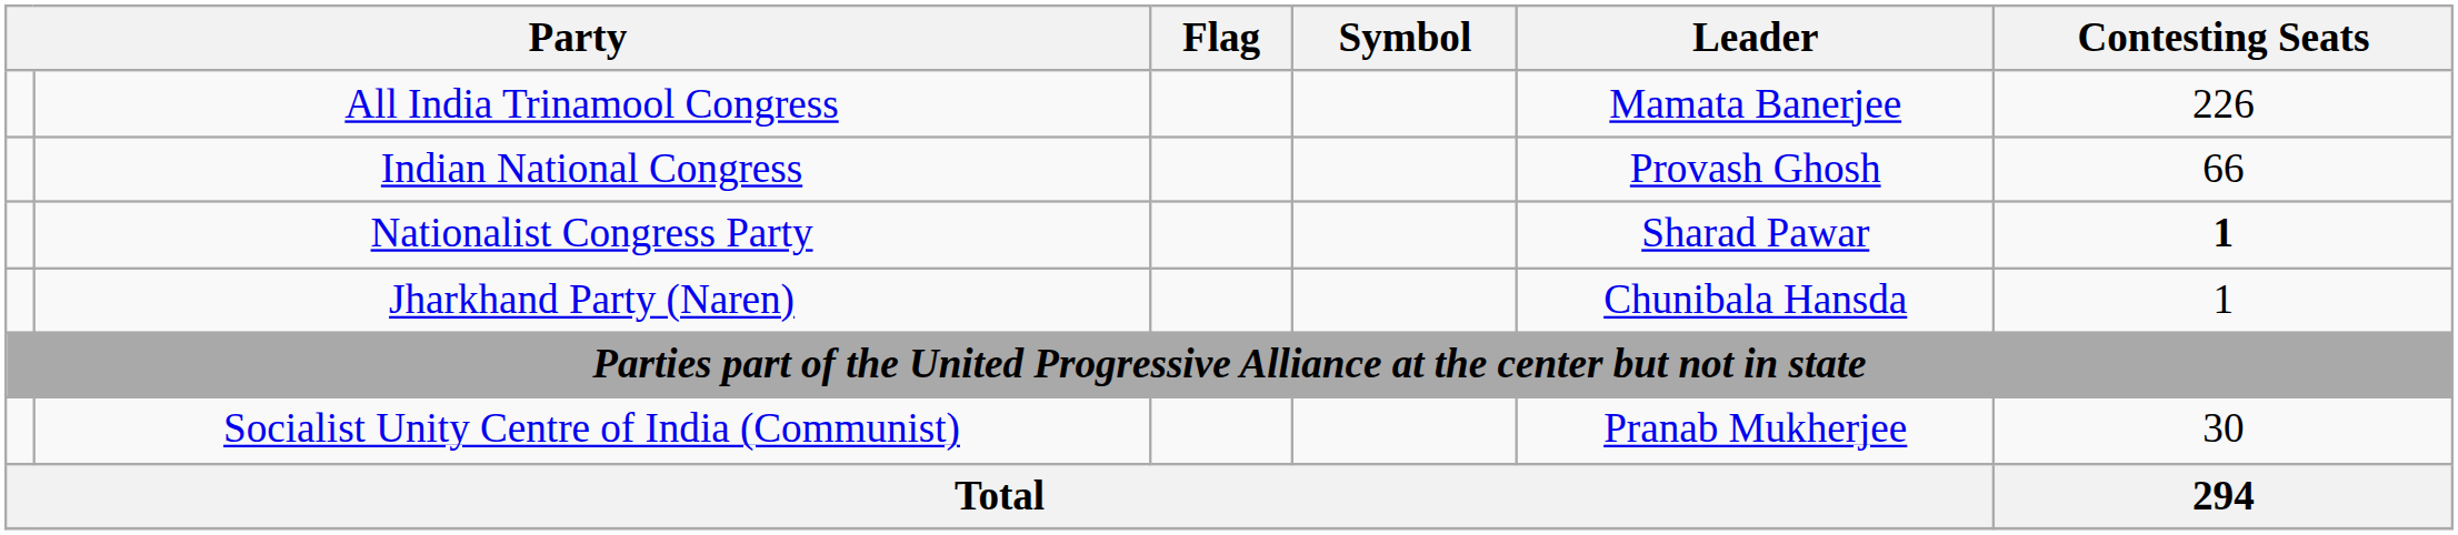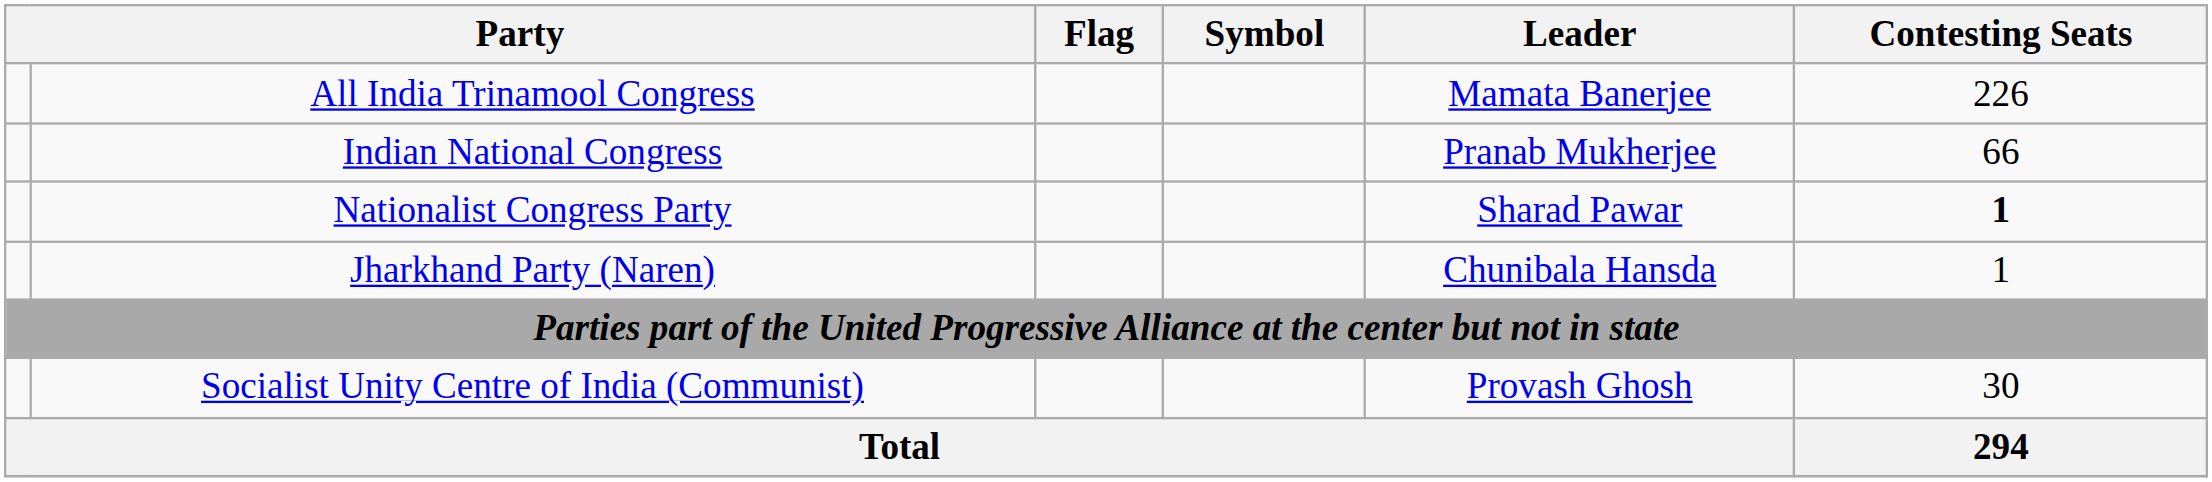 <table class="wikitable" width="60%" style="text-align:center">
 <tr>
 <th colspan="2">Party</th>
 <th>Flag</th>
 <th>Symbol</th>
 <th>Leader</th>
 <th>Contesting Seats</th>
 </tr>
 <tr>
 <td></td>
 <td><a href='#'>All India Trinamool Congress</a></td>
 <td></td>
 <td></td>
 <td><a href='#'>Mamata Banerjee</a></td>
 <td>226</td>
 </tr>
 <tr>
 <td></td>
 <td><a href='#'>Indian National Congress</a></td>
 <td></td>
 <td></td>
-<td><a href='#'>Provash Ghosh</a></td>
+<td><a href='#'>Pranab Mukherjee</a></td>
 <td>66</td>
 </tr>
 <tr>
 <td></td>
 <td><a href='#'>Nationalist Congress Party</a></td>
 <td></td>
 <td></td>
 <td><a href='#'>Sharad Pawar</a></td>
 <td><strong>1</strong></td>
 </tr>
 <tr>
 <td></td>
 <td><a href='#'>Jharkhand Party (Naren)</a></td>
 <td></td>
 <td></td>
 <td><a href='#'>Chunibala Hansda</a></td>
 <td>1</td>
 </tr>
 <tr>
 <td colspan="6" style="text-align:center; background:#A9A9A9"><strong><em>Parties part of the United Progressive Alliance at the center but not in state</em></strong></td>
 </tr>
 <tr>
 <td></td>
 <td><a href='#'>Socialist Unity Centre of India (Communist)</a></td>
 <td></td>
 <td></td>
-<td><a href='#'>Pranab Mukherjee</a></td>
+<td><a href='#'>Provash Ghosh</a></td>
 <td>30</td>
 </tr>
 <tr>
 <th colspan=5>Total</th>
 <th>294</th>
 </tr>
 <tr>
 </tr>
 </table>
